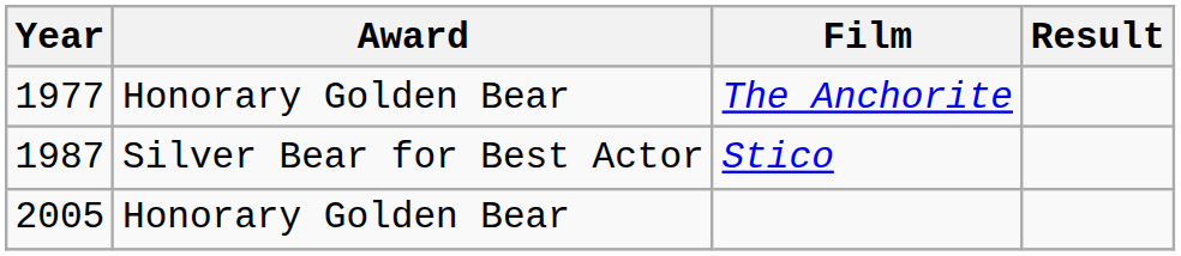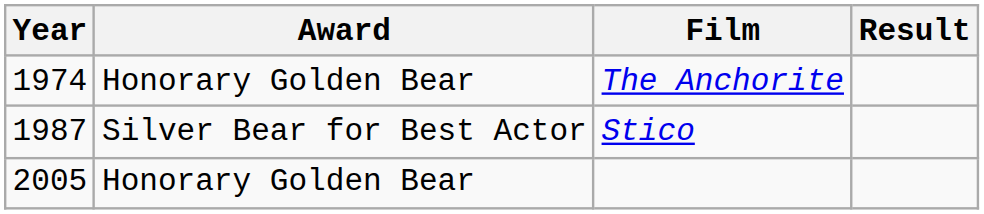 <table class="wikitable sortable">
 <tr>
 <th>Year</th>
 <th>Award</th>
 <th>Film</th>
 <th>Result</th>
 </tr>
 <tr>
-<td>1977</td>
+<td>1974</td>
 <td>Honorary Golden Bear</td>
 <td><em><a href='#'>The Anchorite</a></em></td>
 <td></td>
 </tr>
 <tr>
 <td>1987</td>
 <td>Silver Bear for Best Actor</td>
 <td><em><a href='#'>Stico</a></em></td>
 <td></td>
 </tr>
 <tr>
 <td>2005</td>
 <td>Honorary Golden Bear</td>
 <td></td>
 <td></td>
 </tr>
 </table>
